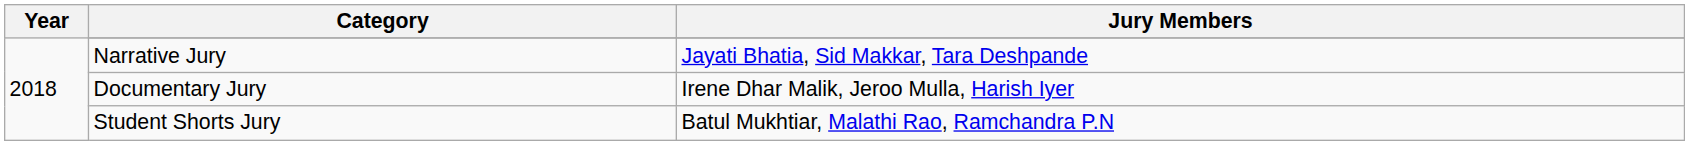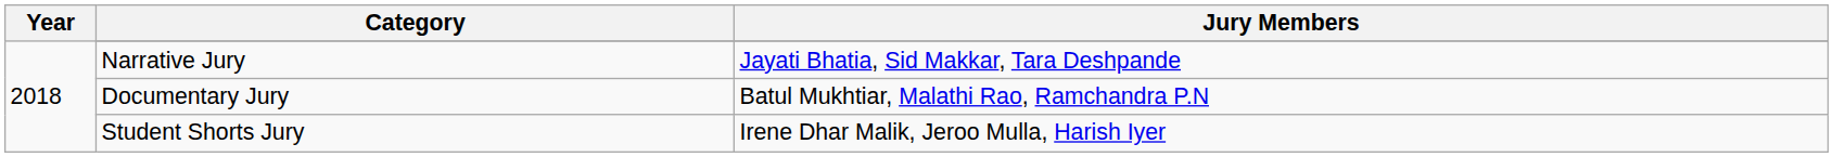 <table class="wikitable sortable" style="width:100%">
 <tr>
 <th width="5%">Year</th>
 <th width="*">Category</th>
 <th width="60%">Jury Members</th>
 </tr>
 <tr>
 <td rowspan="4">2018<br></td>
 </tr>
 <tr>
 <td>Narrative Jury</td>
 <td><a href='#'>Jayati Bhatia</a>, <a href='#'>Sid Makkar</a>, <a href='#'>Tara Deshpande</a></td>
 </tr>
 <tr>
 <td>Documentary Jury</td>
-<td>Irene Dhar Malik, Jeroo Mulla, <a href='#'>Harish Iyer</a></td>
+<td>Batul Mukhtiar, <a href='#'>Malathi Rao</a>, <a href='#'>Ramchandra P.N</a></td>
 </tr>
 <tr>
 <td>Student Shorts Jury</td>
-<td>Batul Mukhtiar, <a href='#'>Malathi Rao</a>, <a href='#'>Ramchandra P.N</a></td>
+<td>Irene Dhar Malik, Jeroo Mulla, <a href='#'>Harish Iyer</a></td>
 </tr>
 </table>
